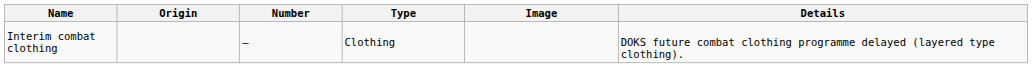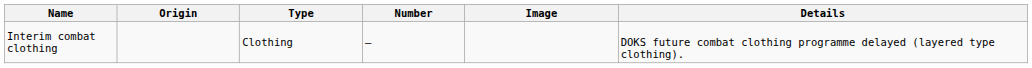 <table class="wikitable" style="margin:auto; width:100%;">
 <tr>
 <th style="text-align: center; width:11%;">Name</th>
 <th style="text-align: center; width:12%;">Origin</th>
+<th style="text-align: center; width:12%;">Type</th>
 <th style="text-align: center; width:10%;">Number</th>
-<th style="text-align: center; width:12%;">Type</th>
 <th style="text-align: center; width:15%;">Image</th>
 <th style="text-align: center; width:40%;">Details</th>
 </tr>
 <tr>
 <td>Interim combat clothing</td>
 <td><small></small></td>
+<td>Clothing</td>
 <td>–</td>
-<td>Clothing</td>
 <td></td>
 <td><br>DOKS future combat clothing programme delayed (layered type clothing).</td>
 </tr>
 </table>
